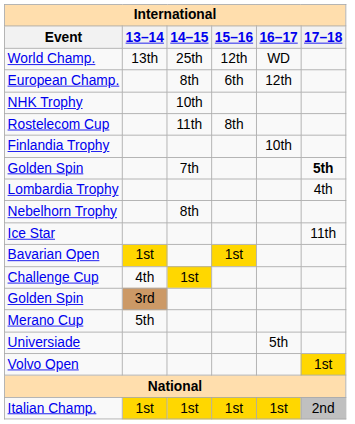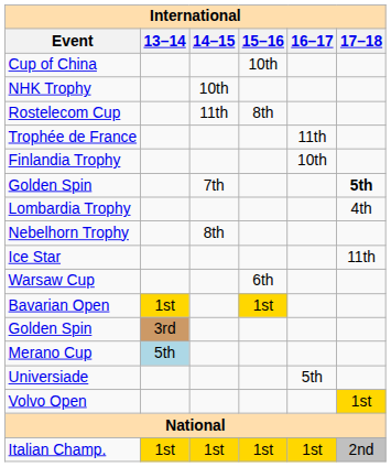 <table class="wikitable" style="text-align:center">
 <tr>
 <th style="background-color: #ffdead; " colspan=6 align=center>International</th>
 </tr>
 <tr>
 <th>Event</th>
 <th><a href='#'>13–14</a></th>
 <th><a href='#'>14–15</a></th>
 <th><a href='#'>15–16</a></th>
 <th><a href='#'>16–17</a></th>
 <th><a href='#'>17–18</a></th>
 </tr>
 <tr>
-<td align=left><a href='#'>World Champ.</a></td>
-<td>13th</td>
-<td>25th</td>
-<td>12th</td>
-<td>WD</td>
+<td align=left> <a href='#'>Cup of China</a></td>
 <td></td>
-</tr>
-<tr>
-<td align=left><a href='#'>European Champ.</a></td>
 <td></td>
-<td>8th</td>
-<td>6th</td>
-<td>12th</td>
+<td>10th</td>
+<td></td>
 <td></td>
 </tr>
 <tr>
 <td align=left> <a href='#'>NHK Trophy</a></td>
 <td></td>
 <td>10th</td>
 <td></td>
 <td></td>
 <td></td>
 </tr>
 <tr>
 <td align=left> <a href='#'>Rostelecom Cup</a></td>
 <td></td>
 <td>11th</td>
 <td>8th</td>
 <td></td>
+<td></td>
+</tr>
+<tr>
+<td align=left> <a href='#'>Trophée de France</a></td>
+<td></td>
+<td></td>
+<td></td>
+<td>11th</td>
 <td></td>
 </tr>
 <tr>
 <td align=left> <a href='#'>Finlandia Trophy</a></td>
 <td></td>
 <td></td>
 <td></td>
 <td>10th</td>
 <td></td>
 </tr>
 <tr>
 <td align=left> <a href='#'>Golden Spin</a></td>
 <td></td>
 <td>7th</td>
 <td></td>
 <td></td>
 <td><strong>5th</strong></td>
 </tr>
 <tr>
 <td align=left> <a href='#'>Lombardia Trophy</a></td>
 <td></td>
 <td></td>
 <td></td>
 <td></td>
 <td>4th</td>
 </tr>
 <tr>
 <td align=left> <a href='#'>Nebelhorn Trophy</a></td>
 <td></td>
 <td>8th</td>
 <td></td>
 <td></td>
 <td></td>
 </tr>
 <tr>
 <td align=left> <a href='#'>Ice Star</a></td>
 <td></td>
 <td></td>
 <td></td>
 <td></td>
 <td>11th</td>
 </tr>
 <tr>
+<td align=left> <a href='#'>Warsaw Cup</a></td>
+<td></td>
+<td></td>
+<td>6th</td>
+<td></td>
+<td></td>
+</tr>
+<tr>
 <td align=left><a href='#'>Bavarian Open</a></td>
 <td bgcolor=gold>1st</td>
 <td></td>
 <td bgcolor=gold>1st</td>
-<td></td>
-<td></td>
-</tr>
-<tr>
-<td align=left><a href='#'>Challenge Cup</a></td>
-<td>4th</td>
-<td bgcolor=gold>1st</td>
-<td></td>
 <td></td>
 <td></td>
 </tr>
 <tr>
 <td align=left><a href='#'>Golden Spin</a></td>
 <td bgcolor=cc9966>3rd</td>
 <td></td>
 <td></td>
 <td></td>
 <td></td>
 </tr>
 <tr>
 <td align=left><a href='#'>Merano Cup</a></td>
-<td>5th</td>
+<td style="background: lightblue;">5th</td>
 <td></td>
 <td></td>
 <td></td>
 <td></td>
 </tr>
 <tr>
 <td align=left><a href='#'>Universiade</a></td>
 <td></td>
 <td></td>
 <td></td>
 <td>5th</td>
 <td></td>
 </tr>
 <tr>
 <td align=left><a href='#'>Volvo Open</a></td>
 <td></td>
 <td></td>
 <td></td>
 <td></td>
 <td bgcolor=gold>1st</td>
 </tr>
 <tr>
 <th style="background-color: #ffdead; " colspan=6 align=center>National</th>
 </tr>
 <tr>
 <td align=left><a href='#'>Italian Champ.</a></td>
 <td bgcolor=gold>1st</td>
 <td bgcolor=gold>1st</td>
 <td bgcolor=gold>1st</td>
 <td bgcolor=gold>1st</td>
 <td bgcolor=silver>2nd</td>
 </tr>
 </table>
